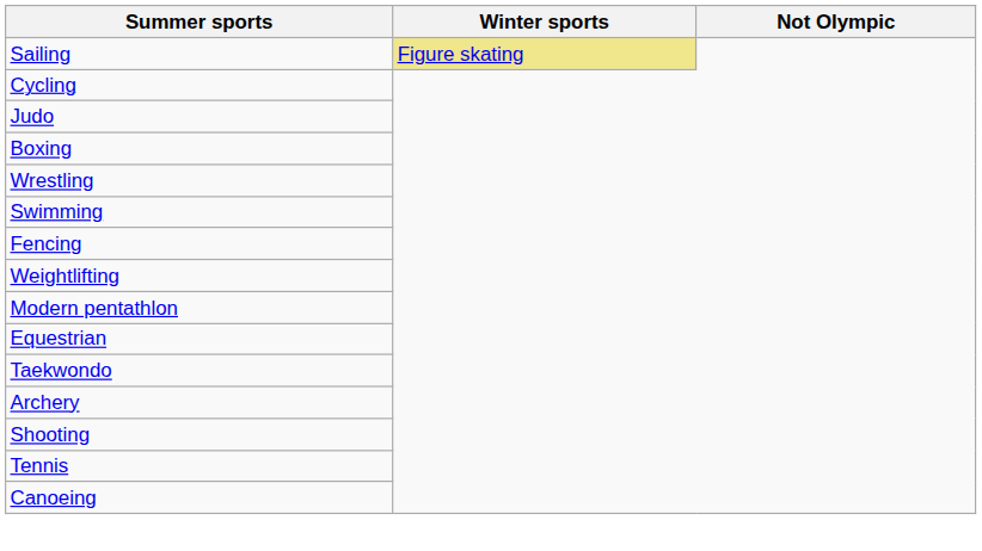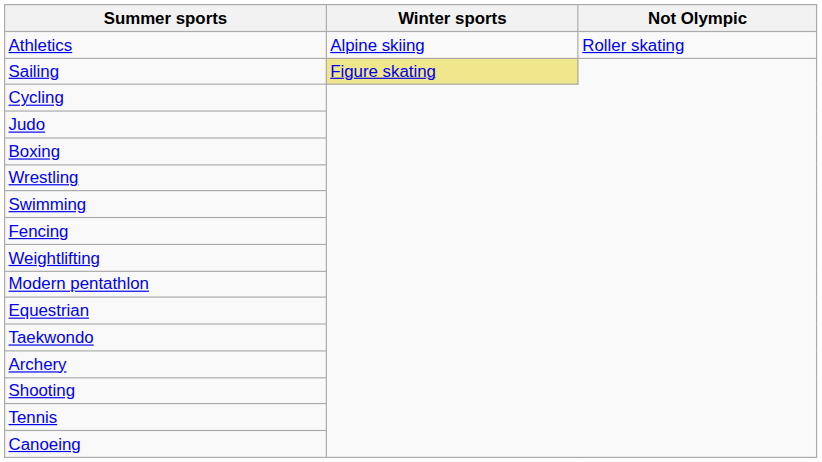 <table class="wikitable" width=55% style="font-size:90%; text-align:left;">
 <tr>
 <th>Summer sports</th>
 <th>Winter sports</th>
 <th>Not Olympic</th>
+</tr>
+<tr>
+<td> <a href='#'>Athletics</a></td>
+<td> <a href='#'>Alpine skiing</a></td>
+<td> <a href='#'>Roller skating</a></td>
 </tr>
 <tr>
 <td> <a href='#'>Sailing</a></td>
 <td style="background: khaki;"> <a href='#'>Figure skating</a></td>
 </tr>
 <tr>
 <td> <a href='#'>Cycling</a></td>
 </tr>
 <tr>
 <td> <a href='#'>Judo</a></td>
 </tr>
 <tr>
 <td> <a href='#'>Boxing</a></td>
 </tr>
 <tr>
 <td> <a href='#'>Wrestling</a></td>
 </tr>
 <tr>
 <td> <a href='#'>Swimming</a></td>
 </tr>
 <tr>
 <td> <a href='#'>Fencing</a></td>
 </tr>
 <tr>
 <td> <a href='#'>Weightlifting</a></td>
 </tr>
 <tr>
 <td> <a href='#'>Modern pentathlon</a></td>
 </tr>
 <tr>
 <td> <a href='#'>Equestrian</a></td>
 </tr>
 <tr>
 <td> <a href='#'>Taekwondo</a></td>
 </tr>
 <tr>
 <td> <a href='#'>Archery</a></td>
 </tr>
 <tr>
 <td> <a href='#'>Shooting</a></td>
 </tr>
 <tr>
 <td> <a href='#'>Tennis</a></td>
 </tr>
 <tr>
 <td> <a href='#'>Canoeing</a></td>
 </tr>
 </table>
